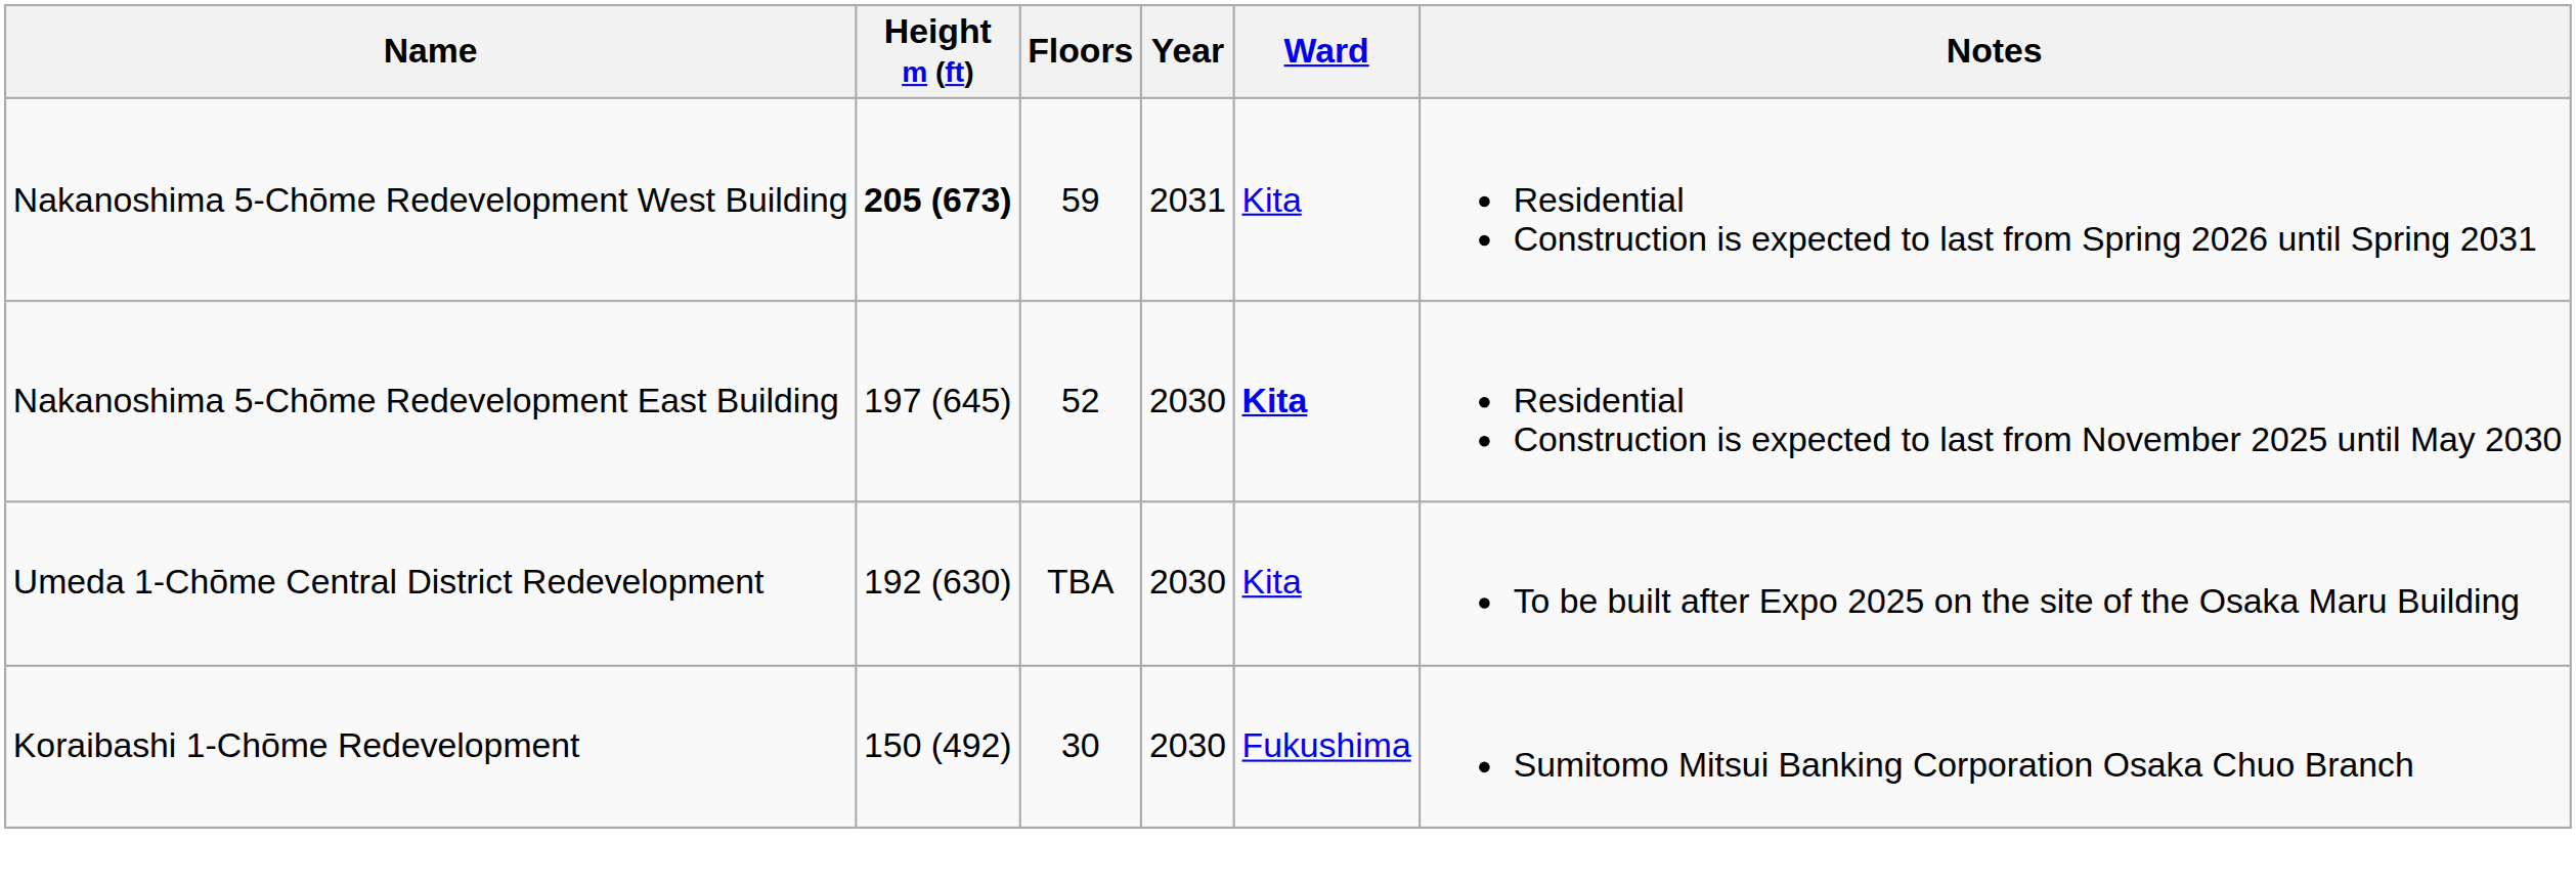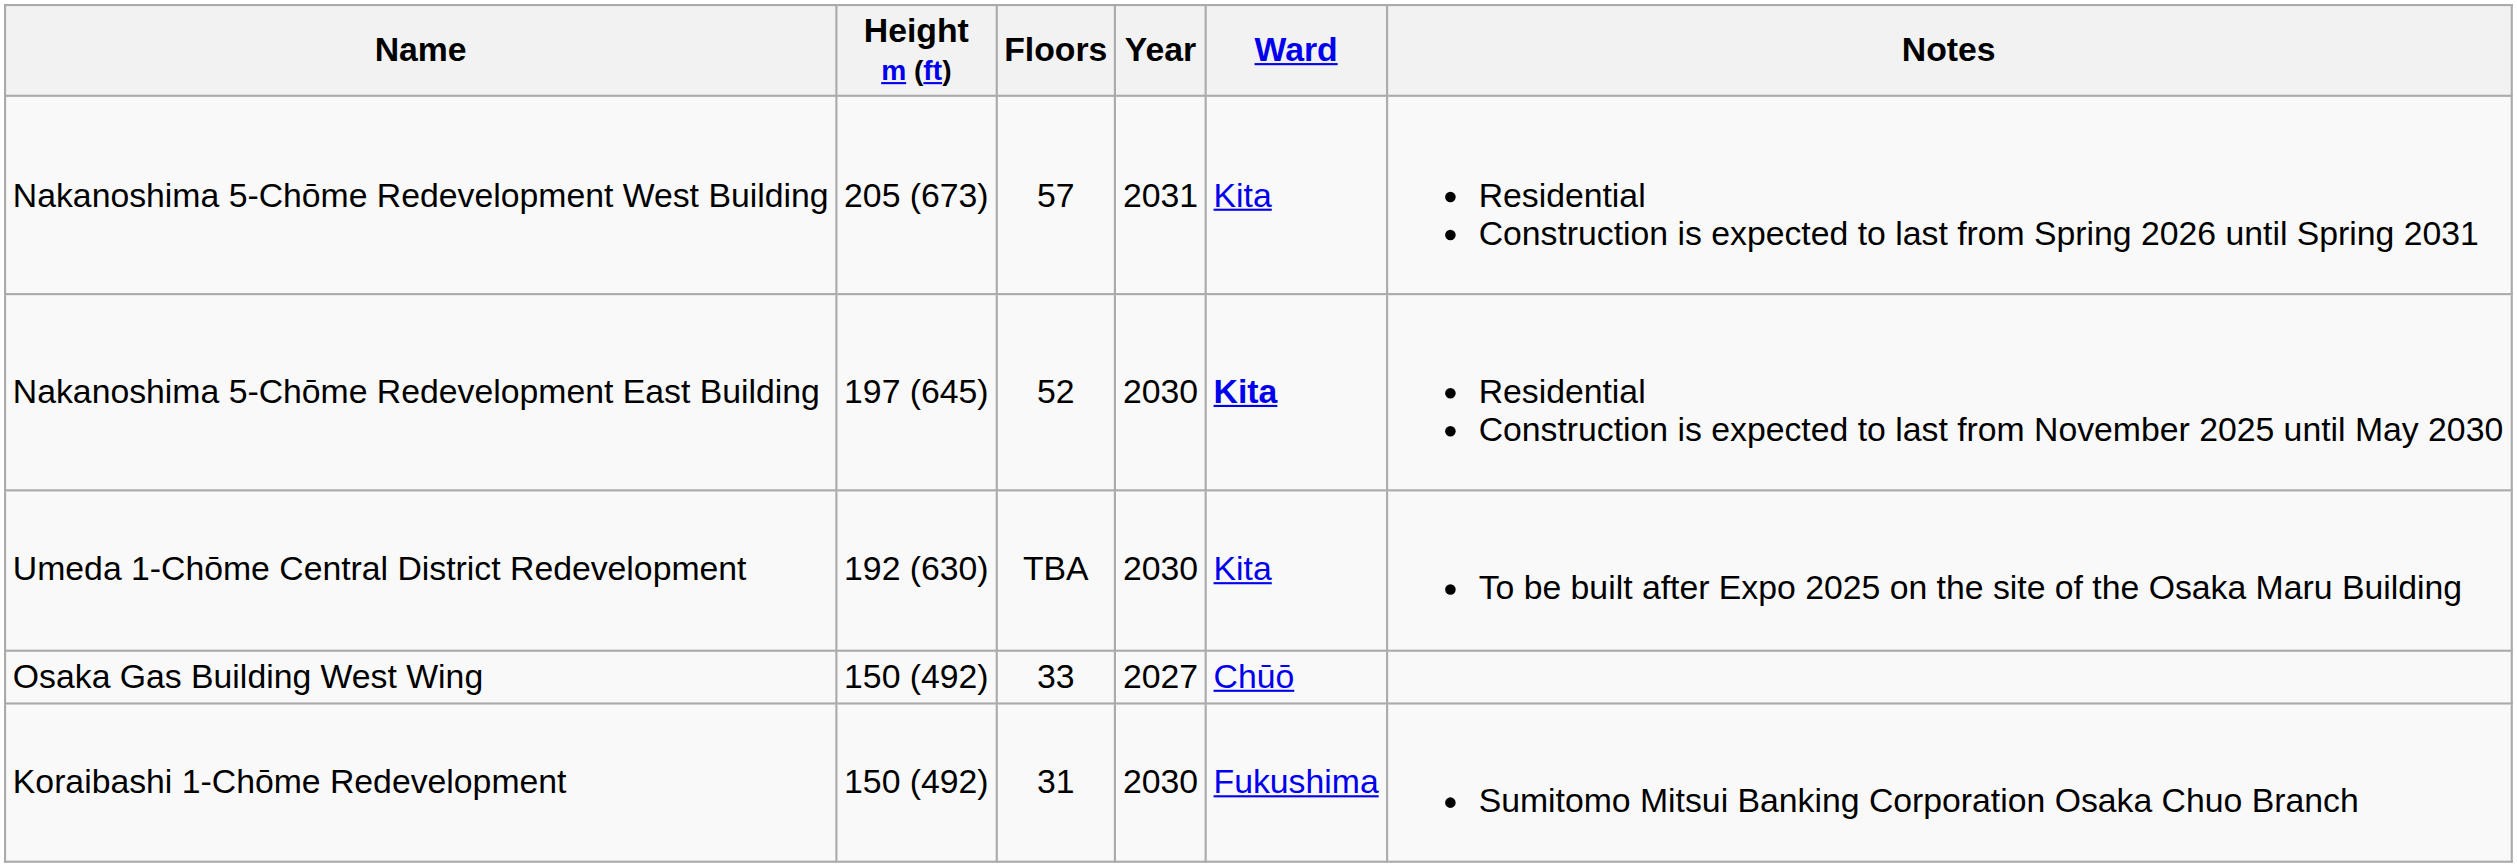 <table class="wikitable sortable plainrowheaders">
 <tr>
 <th scope="col">Name</th>
 <th scope="col">Height<br><small><a href='#'>m</a> (<a href='#'>ft</a>)</small></th>
 <th scope="col">Floors</th>
 <th scope="col">Year</th>
 <th scope="col"><a href='#'>Ward</a></th>
 <th scope="col" class="unsortable">Notes</th>
 </tr>
 <tr>
 <td>Nakanoshima 5-Chōme Redevelopment West Building</td>
-<td style="text-align:center;"><strong>205 (673)</strong></td>
-<td style="text-align:center;">59</td>
+<td style="text-align:center;">205 (673)</td>
+<td style="text-align:center;">57</td>
 <td style="text-align:center;">2031</td>
 <td><a href='#'>Kita</a></td>
 <td><br><ul><li>Residential</li><li>Construction is expected to last from Spring 2026 until Spring 2031</li></ul></td>
 </tr>
 <tr>
 <td>Nakanoshima 5-Chōme Redevelopment East Building</td>
 <td align="center">197 (645)</td>
 <td align="center">52</td>
 <td align="center">2030</td>
 <td><strong><a href='#'>Kita</a></strong></td>
 <td><br><ul><li>Residential</li><li>Construction is expected to last from November 2025 until May 2030</li></ul></td>
 </tr>
 <tr>
 <td>Umeda 1-Chōme Central District Redevelopment</td>
 <td style="text-align:center;">192 (630)</td>
 <td style="text-align:center;">TBA</td>
 <td style="text-align:center;">2030</td>
 <td><a href='#'>Kita</a></td>
 <td><br><ul><li>To be built after Expo 2025 on the site of the Osaka Maru Building</li></ul></td>
 </tr>
 <tr>
+<td>Osaka Gas Building West Wing</td>
+<td style="text-align:center;">150 (492)</td>
+<td style="text-align:center;">33</td>
+<td style="text-align:center;">2027</td>
+<td><a href='#'>Chūō</a></td>
+<td></td>
+</tr>
+<tr>
 <td>Koraibashi 1-Chōme Redevelopment</td>
 <td style="text-align:center;">150 (492)</td>
-<td style="text-align:center;">30</td>
+<td style="text-align:center;">31</td>
 <td style="text-align:center;">2030</td>
 <td><a href='#'>Fukushima</a></td>
 <td><br><ul><li>Sumitomo Mitsui Banking Corporation Osaka Chuo Branch</li></ul></td>
 </tr>
 </table>
